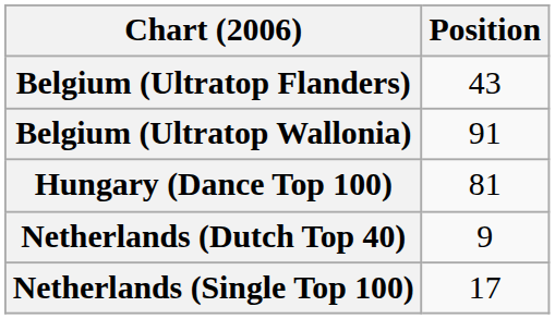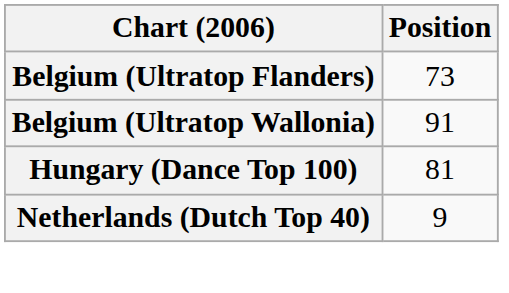 <table class="wikitable sortable plainrowheaders" style="text-align:center">
 <tr>
 <th scope="col">Chart (2006)</th>
 <th scope="col">Position</th>
 </tr>
 <tr>
 <th scope="row">Belgium (Ultratop Flanders)</th>
-<td>43</td>
+<td>73</td>
 </tr>
 <tr>
 <th scope="row">Belgium (Ultratop Wallonia)</th>
 <td>91</td>
 </tr>
 <tr>
 <th scope="row">Hungary (Dance Top 100)</th>
 <td>81</td>
 </tr>
 <tr>
 <th scope="row">Netherlands (Dutch Top 40)</th>
 <td>9</td>
 </tr>
-<tr>
-<th scope="row">Netherlands (Single Top 100)</th>
-<td>17</td>
-</tr>
 </table>
